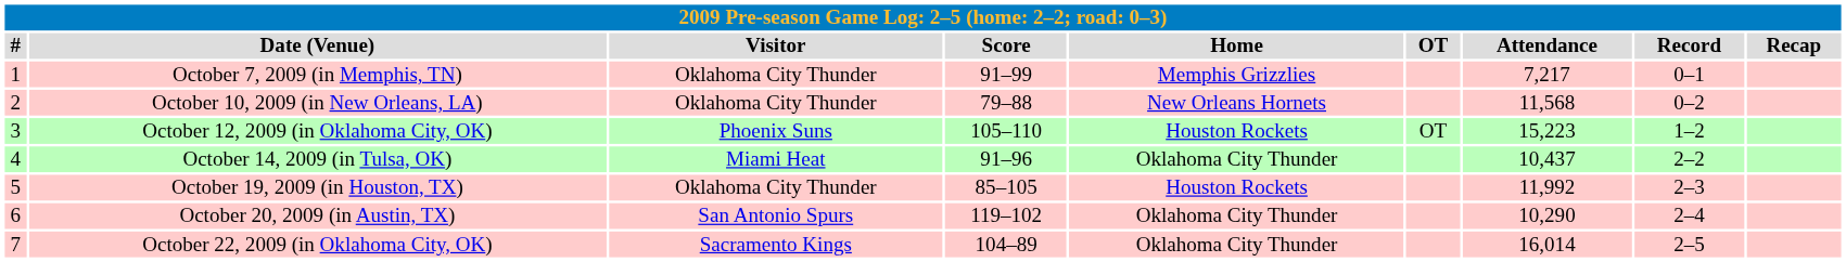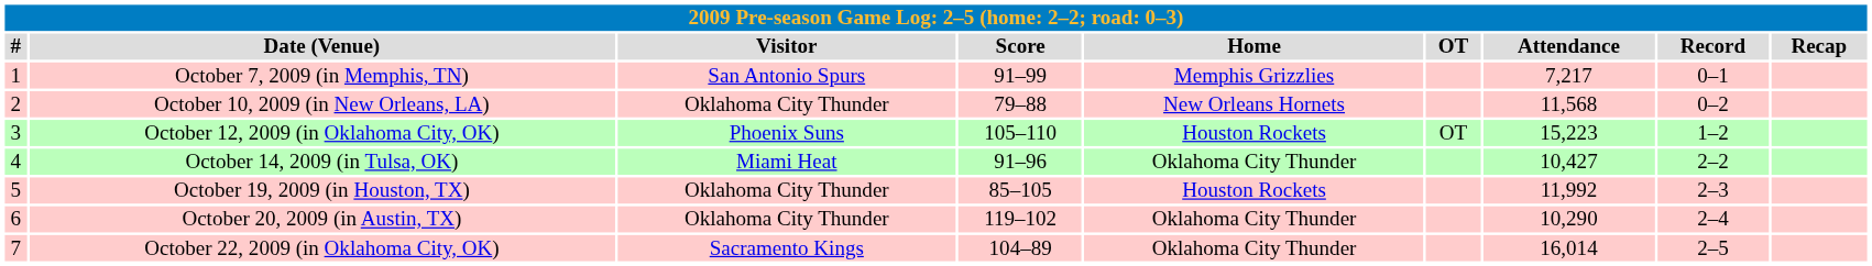 <table class="toccolours collapsible"  style="width:90%; clear:both; margin:1.5em auto; text-align:center;">
 <tr>
 <th colspan=11 style="background:#007DC3; color: #FDBB30;">2009 Pre-season Game Log: 2–5 (home: 2–2; road: 0–3)</th>
 </tr>
 <tr style="text-align:center; background:#ddd;">
 <td><strong>#</strong></td>
 <td><strong>Date (Venue)</strong></td>
 <td><strong>Visitor</strong></td>
 <td><strong>Score</strong></td>
 <td><strong>Home</strong></td>
 <td><strong>OT</strong></td>
 <td><strong>Attendance</strong></td>
 <td><strong>Record</strong></td>
 <td><strong>Recap</strong></td>
 </tr>
 <tr style="background:#fcc;">
 <td>1</td>
 <td>October 7, 2009 (in <a href='#'>Memphis, TN</a>)</td>
-<td>Oklahoma City Thunder</td>
+<td><a href='#'>San Antonio Spurs</a></td>
 <td>91–99</td>
 <td><a href='#'>Memphis Grizzlies</a></td>
 <td></td>
 <td>7,217</td>
 <td>0–1</td>
 <td></td>
 </tr>
 <tr style="background:#fcc;">
 <td>2</td>
 <td>October 10, 2009 (in <a href='#'>New Orleans, LA</a>)</td>
 <td>Oklahoma City Thunder</td>
 <td>79–88</td>
 <td><a href='#'>New Orleans Hornets</a></td>
 <td></td>
 <td>11,568</td>
 <td>0–2</td>
 <td></td>
 </tr>
 <tr style="background:#bfb;">
 <td>3</td>
 <td>October 12, 2009 (in <a href='#'>Oklahoma City, OK</a>)</td>
 <td><a href='#'>Phoenix Suns</a></td>
 <td>105–110</td>
 <td><a href='#'>Houston Rockets</a></td>
 <td>OT</td>
 <td>15,223</td>
 <td>1–2</td>
 <td></td>
 </tr>
 <tr style="background:#bfb;">
 <td>4</td>
 <td>October 14, 2009 (in <a href='#'>Tulsa, OK</a>)</td>
 <td><a href='#'>Miami Heat</a></td>
 <td>91–96</td>
 <td>Oklahoma City Thunder</td>
 <td></td>
-<td>10,437</td>
+<td>10,427</td>
 <td>2–2</td>
 <td></td>
 </tr>
 <tr style="background:#fcc;">
 <td>5</td>
 <td>October 19, 2009 (in <a href='#'>Houston, TX</a>)</td>
 <td>Oklahoma City Thunder</td>
 <td>85–105</td>
 <td><a href='#'>Houston Rockets</a></td>
 <td></td>
 <td>11,992</td>
 <td>2–3</td>
 <td></td>
 </tr>
 <tr style="background:#fcc;">
 <td>6</td>
 <td>October 20, 2009 (in <a href='#'>Austin, TX</a>)</td>
-<td><a href='#'>San Antonio Spurs</a></td>
+<td>Oklahoma City Thunder</td>
 <td>119–102</td>
 <td>Oklahoma City Thunder</td>
 <td></td>
 <td>10,290</td>
 <td>2–4</td>
 <td></td>
 </tr>
 <tr style="background:#fcc;">
 <td>7</td>
 <td>October 22, 2009 (in <a href='#'>Oklahoma City, OK</a>)</td>
 <td><a href='#'>Sacramento Kings</a></td>
 <td>104–89</td>
 <td>Oklahoma City Thunder</td>
 <td></td>
 <td>16,014</td>
 <td>2–5</td>
 <td></td>
 </tr>
 </table>
